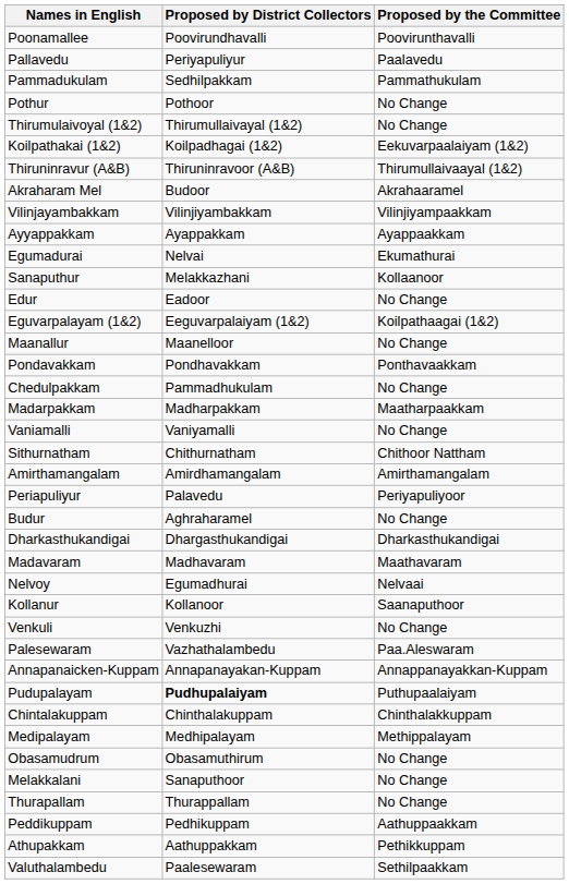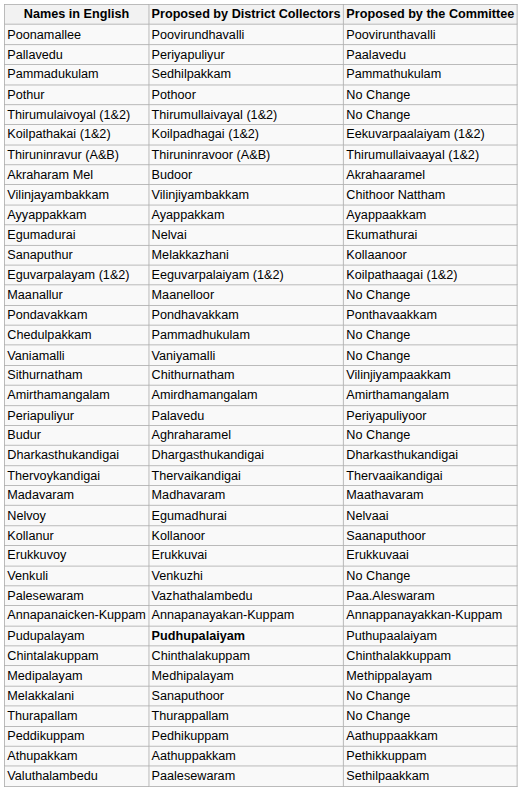 <table class="wikitable">
 <tr>
 <th>Names in English</th>
 <th>Proposed by District Collectors</th>
 <th>Proposed by the Committee</th>
 </tr>
 <tr>
 <td>Poonamallee</td>
 <td>Poovirundhavalli</td>
 <td>Poovirunthavalli</td>
 </tr>
 <tr>
 <td>Pallavedu</td>
 <td>Periyapuliyur</td>
 <td>Paalavedu</td>
 </tr>
 <tr>
 <td>Pammadukulam</td>
 <td>Sedhilpakkam</td>
 <td>Pammathukulam</td>
 </tr>
 <tr>
 <td>Pothur</td>
 <td>Pothoor</td>
 <td>No Change</td>
 </tr>
 <tr>
 <td>Thirumulaivoyal (1&2)</td>
 <td>Thirumullaivayal  (1&2)</td>
 <td>No Change</td>
 </tr>
 <tr>
 <td>Koilpathakai (1&2)</td>
 <td>Koilpadhagai  (1&2)</td>
 <td>Eekuvarpaalaiyam  (1&2)</td>
 </tr>
 <tr>
 <td>Thiruninravur (A&B)</td>
 <td>Thiruninravoor  (A&B)</td>
 <td>Thirumullaivaayal  (1&2)</td>
 </tr>
 <tr>
 <td>Akraharam Mel</td>
 <td>Budoor</td>
 <td>Akrahaaramel</td>
 </tr>
 <tr>
 <td>Vilinjayambakkam</td>
 <td>Vilinjiyambakkam</td>
-<td>Vilinjiyampaakkam</td>
+<td>Chithoor  Nattham</td>
 </tr>
 <tr>
 <td>Ayyappakkam</td>
 <td>Ayappakkam</td>
 <td>Ayappaakkam</td>
 </tr>
 <tr>
 <td>Egumadurai</td>
 <td>Nelvai</td>
 <td>Ekumathurai</td>
 </tr>
 <tr>
 <td>Sanaputhur</td>
 <td>Melakkazhani</td>
 <td>Kollaanoor</td>
-</tr>
-<tr>
-<td>Edur</td>
-<td>Eadoor</td>
-<td>No Change</td>
 </tr>
 <tr>
 <td>Eguvarpalayam (1&2)</td>
 <td>Eeguvarpalaiyam  (1&2)</td>
 <td>Koilpathaagai  (1&2)</td>
 </tr>
 <tr>
 <td>Maanallur</td>
 <td>Maanelloor</td>
 <td>No Change</td>
 </tr>
 <tr>
 <td>Pondavakkam</td>
 <td>Pondhavakkam</td>
 <td>Ponthavaakkam</td>
 </tr>
 <tr>
 <td>Chedulpakkam</td>
 <td>Pammadhukulam</td>
 <td>No Change</td>
 </tr>
 <tr>
-<td>Madarpakkam</td>
-<td>Madharpakkam</td>
-<td>Maatharpaakkam</td>
-</tr>
-<tr>
 <td>Vaniamalli</td>
 <td>Vaniyamalli</td>
 <td>No Change</td>
 </tr>
 <tr>
 <td>Sithurnatham</td>
 <td>Chithurnatham</td>
-<td>Chithoor  Nattham</td>
+<td>Vilinjiyampaakkam</td>
 </tr>
 <tr>
 <td>Amirthamangalam</td>
 <td>Amirdhamangalam</td>
 <td>Amirthamangalam</td>
 </tr>
 <tr>
 <td>Periapuliyur</td>
 <td>Palavedu</td>
 <td>Periyapuliyoor</td>
 </tr>
 <tr>
 <td>Budur</td>
 <td>Aghraharamel</td>
 <td>No Change</td>
 </tr>
 <tr>
 <td>Dharkasthukandigai</td>
 <td>Dhargasthukandigai</td>
 <td>Dharkasthukandigai</td>
 </tr>
 <tr>
+<td>Thervoykandigai</td>
+<td>Thervaikandigai</td>
+<td>Thervaaikandigai</td>
+</tr>
+<tr>
 <td>Madavaram</td>
 <td>Madhavaram</td>
 <td>Maathavaram</td>
 </tr>
 <tr>
 <td>Nelvoy</td>
 <td>Egumadhurai</td>
 <td>Nelvaai</td>
 </tr>
 <tr>
 <td>Kollanur</td>
 <td>Kollanoor</td>
 <td>Saanaputhoor</td>
+</tr>
+<tr>
+<td>Erukkuvoy</td>
+<td>Erukkuvai</td>
+<td>Erukkuvaai</td>
 </tr>
 <tr>
 <td>Venkuli</td>
 <td>Venkuzhi</td>
 <td>No Change</td>
 </tr>
 <tr>
 <td>Palesewaram</td>
 <td>Vazhathalambedu</td>
 <td>Paa.Aleswaram</td>
 </tr>
 <tr>
 <td>Annapanaicken-Kuppam</td>
 <td>Annapanayakan-Kuppam</td>
 <td>Annappanayakkan-Kuppam</td>
 </tr>
 <tr>
 <td>Pudupalayam</td>
 <td><strong>Pudhupalaiyam</strong></td>
 <td>Puthupaalaiyam</td>
 </tr>
 <tr>
 <td>Chintalakuppam</td>
 <td>Chinthalakuppam</td>
 <td>Chinthalakkuppam</td>
 </tr>
 <tr>
 <td>Medipalayam</td>
 <td>Medhipalayam</td>
 <td>Methippalayam</td>
 </tr>
 <tr>
-<td>Obasamudrum</td>
-<td>Obasamuthirum</td>
-<td>No Change</td>
-</tr>
-<tr>
 <td>Melakkalani</td>
 <td>Sanaputhoor</td>
 <td>No Change</td>
 </tr>
 <tr>
 <td>Thurapallam</td>
 <td>Thurappallam</td>
 <td>No Change</td>
 </tr>
 <tr>
 <td>Peddikuppam</td>
 <td>Pedhikuppam</td>
 <td>Aathuppaakkam</td>
 </tr>
 <tr>
 <td>Athupakkam</td>
 <td>Aathuppakkam</td>
 <td>Pethikkuppam</td>
 </tr>
 <tr>
 <td>Valuthalambedu</td>
 <td>Paalesewaram</td>
 <td>Sethilpaakkam</td>
 </tr>
 </table>
